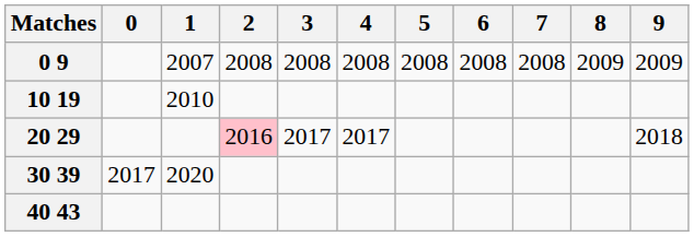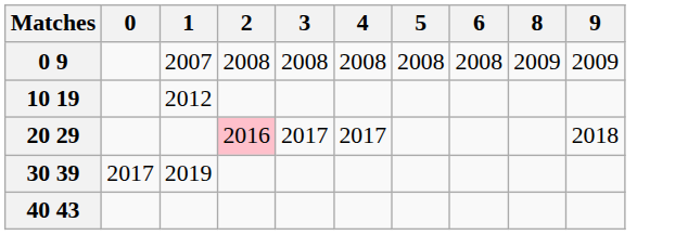 <table class=wikitable>
 <tr>
 <th>Matches</th>
 <th>0</th>
 <th>1</th>
 <th>2</th>
 <th>3</th>
 <th>4</th>
 <th>5</th>
 <th>6</th>
-<th>7</th>
 <th>8</th>
 <th>9</th>
 </tr>
 <tr>
 <th>0  9</th>
 <td align=center></td>
 <td> 2007</td>
 <td> 2008</td>
 <td> 2008</td>
 <td> 2008</td>
 <td> 2008</td>
 <td> 2008</td>
-<td> 2008</td>
 <td> 2009</td>
 <td> 2009</td>
 </tr>
 <tr>
 <th>10  19</th>
 <td> </td>
-<td> 2010</td>
-<td> </td>
+<td> 2012</td>
 <td> </td>
 <td> </td>
 <td> </td>
 <td> </td>
 <td> </td>
 <td> </td>
 <td> </td>
 </tr>
 <tr>
 <th>20  29</th>
 <td> </td>
 <td> </td>
 <td style="background: pink;"> 2016</td>
 <td> 2017</td>
 <td> 2017</td>
 <td> </td>
 <td> </td>
 <td> </td>
-<td> </td>
 <td> 2018</td>
 </tr>
 <tr>
 <th>30  39</th>
 <td> 2017</td>
-<td> 2020</td>
-<td> </td>
+<td> 2019</td>
 <td> </td>
 <td> </td>
 <td> </td>
 <td> </td>
 <td> </td>
 <td> </td>
 <td> </td>
 </tr>
 <tr>
 <th>40  43</th>
 <td> </td>
 <td> </td>
 <td> </td>
 <td> </td>
 <td></td>
 <td></td>
 <td></td>
 <td></td>
 <td></td>
-<td></td>
 </tr>
 </table>
